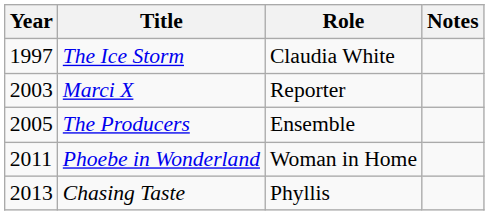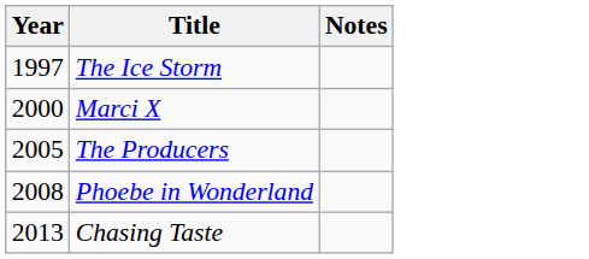 <table class="wikitable sortable">
 <tr>
 <th>Year</th>
 <th>Title</th>
-<th>Role</th>
 <th>Notes</th>
 </tr>
 <tr>
 <td>1997</td>
 <td><a href='#'><em>The Ice Storm</em></a></td>
-<td>Claudia White</td>
 <td></td>
 </tr>
 <tr>
-<td>2003</td>
+<td>2000</td>
 <td><em><a href='#'>Marci X</a></em></td>
-<td>Reporter</td>
 <td></td>
 </tr>
 <tr>
 <td>2005</td>
 <td><a href='#'><em>The Producers</em></a></td>
-<td>Ensemble</td>
 <td></td>
 </tr>
 <tr>
-<td>2011</td>
+<td>2008</td>
 <td><em><a href='#'>Phoebe in Wonderland</a></em></td>
-<td>Woman in Home</td>
 <td></td>
 </tr>
 <tr>
 <td>2013</td>
 <td><em>Chasing Taste</em></td>
-<td>Phyllis</td>
 <td></td>
 </tr>
 </table>
